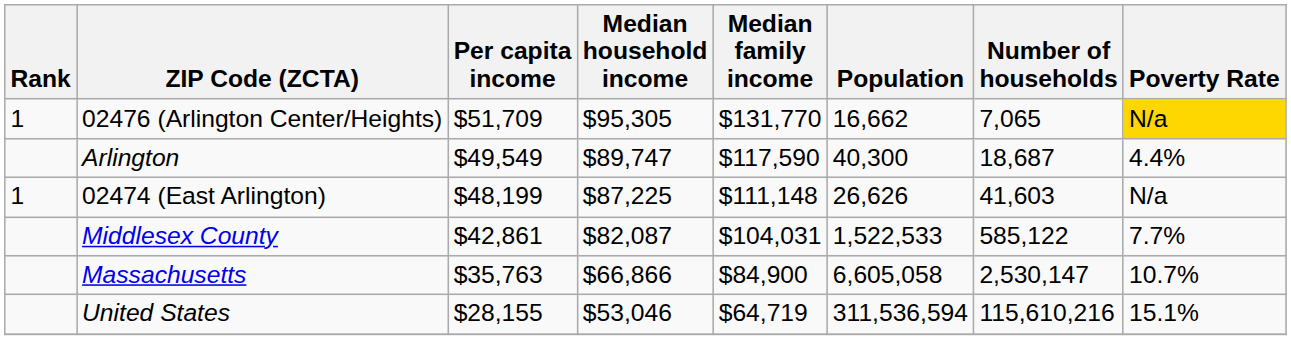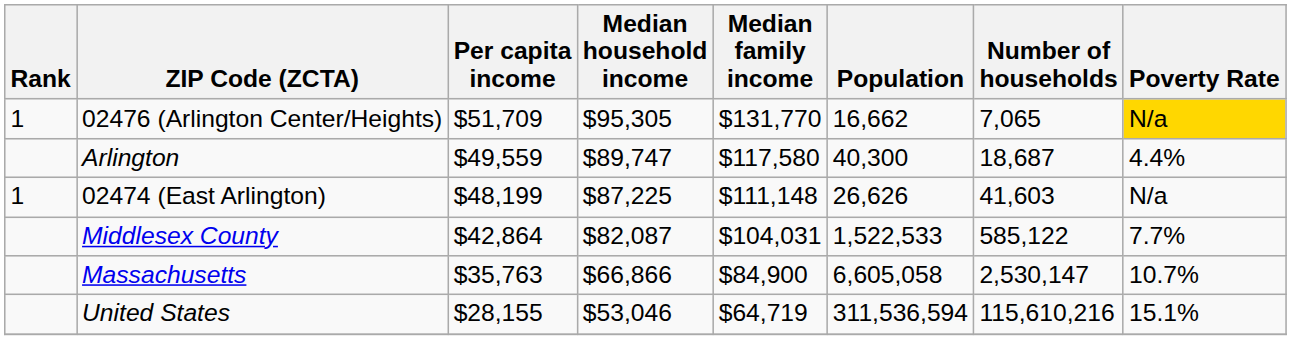 <table class="wikitable sortable">
 <tr valign=bottom>
 <th>Rank</th>
 <th>ZIP Code (ZCTA)</th>
 <th>Per capita<br>income</th>
 <th>Median<br>household<br>income</th>
 <th>Median<br>family<br>income</th>
 <th>Population</th>
 <th>Number of<br>households</th>
 <th>Poverty Rate</th>
 </tr>
 <tr>
 <td>1</td>
 <td>02476 (Arlington Center/Heights)</td>
 <td>$51,709</td>
 <td>$95,305</td>
 <td>$131,770</td>
 <td>16,662</td>
 <td>7,065</td>
 <td style="background: gold;">N/a</td>
 </tr>
 <tr>
 <td></td>
 <td><em>Arlington</em></td>
-<td>$49,549</td>
+<td>$49,559</td>
 <td>$89,747</td>
-<td>$117,590</td>
+<td>$117,580</td>
 <td>40,300</td>
 <td>18,687</td>
 <td>4.4%</td>
 </tr>
 <tr>
 <td>1</td>
 <td>02474 (East Arlington)</td>
 <td>$48,199</td>
 <td>$87,225</td>
 <td>$111,148</td>
 <td>26,626</td>
 <td>41,603</td>
 <td>N/a</td>
 </tr>
 <tr>
 <td></td>
 <td><em><a href='#'>Middlesex County</a></em></td>
-<td>$42,861</td>
+<td>$42,864</td>
 <td>$82,087</td>
 <td>$104,031</td>
 <td>1,522,533</td>
 <td>585,122</td>
 <td>7.7%</td>
 </tr>
 <tr>
 <td></td>
 <td><em><a href='#'>Massachusetts</a></em></td>
 <td>$35,763</td>
 <td>$66,866</td>
 <td>$84,900</td>
 <td>6,605,058</td>
 <td>2,530,147</td>
 <td>10.7%</td>
 </tr>
 <tr>
 <td></td>
 <td><em>United States</em></td>
 <td>$28,155</td>
 <td>$53,046</td>
 <td>$64,719</td>
 <td>311,536,594</td>
 <td>115,610,216</td>
 <td>15.1%</td>
 </tr>
 <tr>
 </tr>
 </table>
